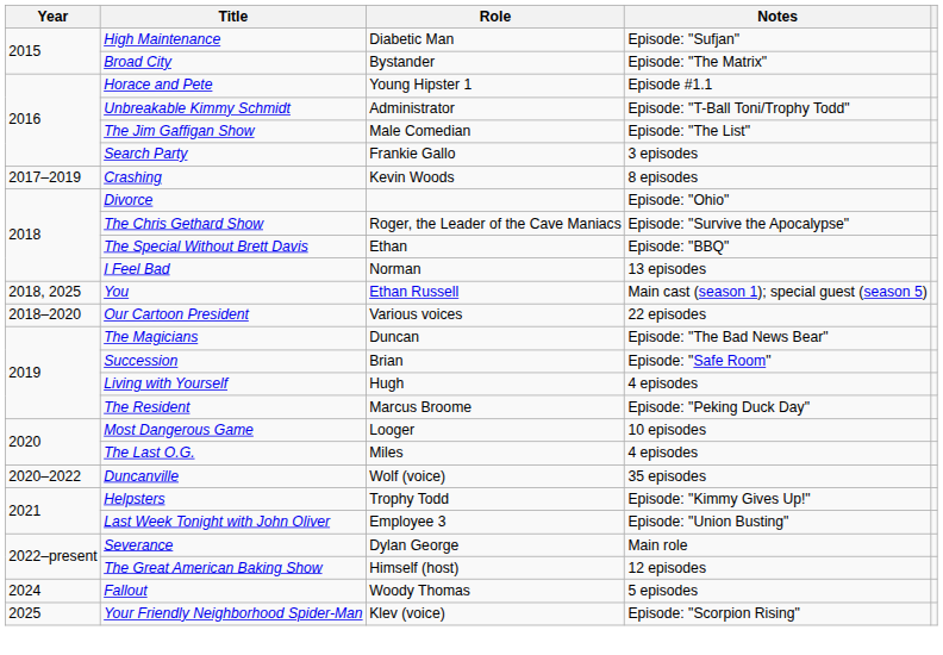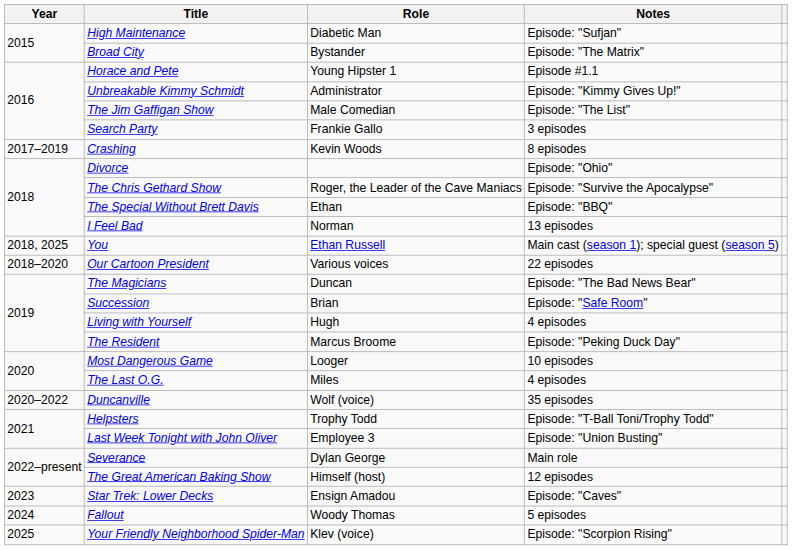 <table class="wikitable">
 <tr>
 <th>Year</th>
 <th>Title</th>
 <th>Role</th>
 <th>Notes</th>
 <th></th>
 </tr>
 <tr>
 <td rowspan="2">2015</td>
 <td><em><a href='#'>High Maintenance</a></em></td>
 <td>Diabetic Man</td>
 <td>Episode: "Sufjan"</td>
 <td></td>
 </tr>
 <tr>
 <td><em><a href='#'>Broad City</a></em></td>
 <td>Bystander</td>
 <td>Episode: "The Matrix"</td>
 <td></td>
 </tr>
 <tr>
 <td rowspan="4">2016</td>
 <td><em><a href='#'>Horace and Pete</a></em></td>
 <td>Young Hipster 1</td>
 <td>Episode #1.1</td>
 <td></td>
 </tr>
 <tr>
 <td><em><a href='#'>Unbreakable Kimmy Schmidt</a></em></td>
 <td>Administrator</td>
-<td>Episode: "T-Ball Toni/Trophy Todd"</td>
+<td>Episode: "Kimmy Gives Up!"</td>
 <td></td>
 </tr>
 <tr>
 <td><em><a href='#'>The Jim Gaffigan Show</a></em></td>
 <td>Male Comedian</td>
 <td>Episode: "The List"</td>
 <td></td>
 </tr>
 <tr>
 <td><em><a href='#'>Search Party</a></em></td>
 <td>Frankie Gallo</td>
 <td>3 episodes</td>
 <td></td>
 </tr>
 <tr>
 <td>2017–2019</td>
 <td><em><a href='#'>Crashing</a></em></td>
 <td>Kevin Woods</td>
 <td>8 episodes</td>
 <td></td>
 </tr>
 <tr>
 <td rowspan="4">2018</td>
 <td><em><a href='#'>Divorce</a></em></td>
 <td></td>
 <td>Episode: "Ohio"</td>
 <td></td>
 </tr>
 <tr>
 <td><em><a href='#'>The Chris Gethard Show</a></em></td>
 <td>Roger, the Leader of the Cave Maniacs</td>
 <td>Episode: "Survive the Apocalypse"</td>
 <td></td>
 </tr>
 <tr>
 <td><em><a href='#'>The Special Without Brett Davis</a></em></td>
 <td>Ethan</td>
 <td>Episode: "BBQ"</td>
 <td></td>
 </tr>
 <tr>
 <td><em><a href='#'>I Feel Bad</a></em></td>
 <td>Norman</td>
 <td>13 episodes</td>
 <td></td>
 </tr>
 <tr>
 <td>2018, 2025</td>
 <td><em><a href='#'>You</a></em></td>
 <td><a href='#'>Ethan Russell</a></td>
 <td>Main cast (<a href='#'>season 1</a>); special guest (<a href='#'>season 5</a>)</td>
 <td></td>
 </tr>
 <tr>
 <td>2018–2020</td>
 <td><em><a href='#'>Our Cartoon President</a></em></td>
 <td>Various voices</td>
 <td>22 episodes</td>
 <td></td>
 </tr>
 <tr>
 <td rowspan="4">2019</td>
 <td><em><a href='#'>The Magicians</a></em></td>
 <td>Duncan</td>
 <td>Episode: "The Bad News Bear"</td>
 <td></td>
 </tr>
 <tr>
 <td><em><a href='#'>Succession</a></em></td>
 <td>Brian</td>
 <td>Episode: "<a href='#'>Safe Room</a>"</td>
 <td></td>
 </tr>
 <tr>
 <td><em><a href='#'>Living with Yourself</a></em></td>
 <td>Hugh</td>
 <td>4 episodes</td>
 <td></td>
 </tr>
 <tr>
 <td><em><a href='#'>The Resident</a></em></td>
 <td>Marcus Broome</td>
 <td>Episode: "Peking Duck Day"</td>
 <td></td>
 </tr>
 <tr>
 <td rowspan="2">2020</td>
 <td><em><a href='#'>Most Dangerous Game</a></em></td>
 <td>Looger</td>
 <td>10 episodes</td>
 <td></td>
 </tr>
 <tr>
 <td><em><a href='#'>The Last O.G.</a></em></td>
 <td>Miles</td>
 <td>4 episodes</td>
 <td></td>
 </tr>
 <tr>
 <td>2020–2022</td>
 <td><em><a href='#'>Duncanville</a></em></td>
 <td>Wolf (voice)</td>
 <td>35 episodes</td>
 <td></td>
 </tr>
 <tr>
 <td rowspan="2">2021</td>
 <td><em><a href='#'>Helpsters</a></em></td>
 <td>Trophy Todd</td>
-<td>Episode: "Kimmy Gives Up!"</td>
+<td>Episode: "T-Ball Toni/Trophy Todd"</td>
 <td></td>
 </tr>
 <tr>
 <td><em><a href='#'>Last Week Tonight with John Oliver</a></em></td>
 <td>Employee 3</td>
 <td>Episode: "Union Busting"</td>
 <td></td>
 </tr>
 <tr>
 <td rowspan="2">2022–present</td>
 <td><em><a href='#'>Severance</a></em></td>
 <td>Dylan George</td>
 <td>Main role</td>
 <td></td>
 </tr>
 <tr>
 <td><em><a href='#'>The Great American Baking Show</a></em></td>
 <td>Himself (host)</td>
 <td>12 episodes</td>
 <td></td>
 </tr>
 <tr>
+<td>2023</td>
+<td><em><a href='#'>Star Trek: Lower Decks</a></em></td>
+<td>Ensign Amadou</td>
+<td>Episode: "Caves"</td>
+<td></td>
+</tr>
+<tr>
 <td>2024</td>
 <td><em><a href='#'>Fallout</a></em></td>
 <td>Woody Thomas</td>
 <td>5 episodes</td>
 <td></td>
 </tr>
 <tr>
 <td>2025</td>
 <td><em><a href='#'>Your Friendly Neighborhood Spider-Man</a></em></td>
 <td>Klev (voice)</td>
 <td>Episode: "Scorpion Rising"</td>
 <td></td>
 </tr>
 </table>
